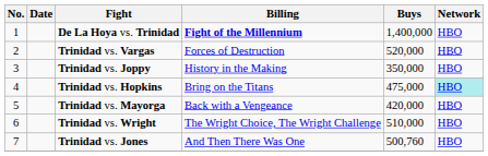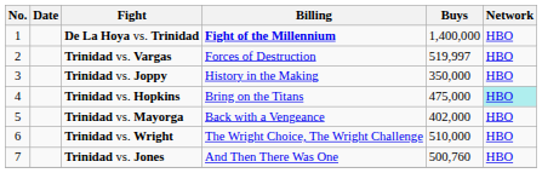 <table class="wikitable">
 <tr>
 <th>No.</th>
 <th>Date</th>
 <th>Fight</th>
 <th>Billing</th>
 <th>Buys</th>
 <th>Network</th>
 </tr>
 <tr>
 <td align=center>1</td>
 <td></td>
 <td><strong>De La Hoya</strong> vs. <strong>Trinidad</strong></td>
 <td><strong><a href='#'>Fight of the Millennium</a></strong></td>
 <td>1,400,000</td>
 <td><a href='#'>HBO</a></td>
 </tr>
 <tr>
 <td align=center>2</td>
 <td></td>
 <td><strong>Trinidad</strong> vs. <strong>Vargas</strong></td>
 <td><a href='#'>Forces of Destruction</a></td>
-<td>520,000</td>
+<td>519,997</td>
 <td><a href='#'>HBO</a></td>
 </tr>
 <tr>
 <td align=center>3</td>
 <td></td>
 <td><strong>Trinidad</strong> vs. <strong>Joppy</strong></td>
 <td><a href='#'>History in the Making</a></td>
 <td>350,000</td>
 <td><a href='#'>HBO</a></td>
 </tr>
 <tr>
 <td align=center>4</td>
 <td></td>
 <td><strong>Trinidad</strong> vs. <strong>Hopkins</strong></td>
 <td><a href='#'>Bring on the Titans</a></td>
 <td>475,000</td>
 <td style="background: paleturquoise;"><a href='#'>HBO</a></td>
 </tr>
 <tr>
 <td align=center>5</td>
 <td></td>
 <td><strong>Trinidad</strong> vs. <strong>Mayorga</strong></td>
 <td><a href='#'>Back with a Vengeance</a></td>
-<td>420,000</td>
+<td>402,000</td>
 <td><a href='#'>HBO</a></td>
 </tr>
 <tr>
 <td align=center>6</td>
 <td></td>
 <td><strong>Trinidad</strong> vs. <strong>Wright</strong></td>
 <td><a href='#'>The Wright Choice, The Wright Challenge</a></td>
 <td>510,000</td>
 <td><a href='#'>HBO</a></td>
 </tr>
 <tr>
 <td align=center>7</td>
 <td></td>
 <td><strong>Trinidad</strong> vs. <strong>Jones</strong></td>
 <td><a href='#'>And Then There Was One</a></td>
 <td>500,760</td>
 <td><a href='#'>HBO</a></td>
 </tr>
 <tr>
 </tr>
 </table>
